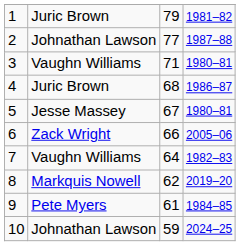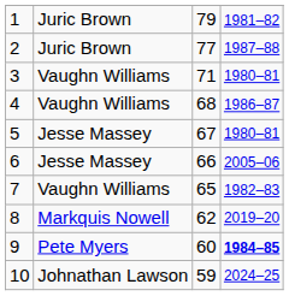 <table class="wikitable">
 <tr>
 </tr>
 <tr>
 <td>1</td>
 <td>Juric Brown</td>
 <td>79</td>
 <td style="font-size:80%;"><a href='#'>1981–82</a></td>
 </tr>
 <tr>
 <td>2</td>
-<td>Johnathan Lawson</td>
+<td>Juric Brown</td>
 <td>77</td>
 <td style="font-size:80%;"><a href='#'>1987–88</a></td>
 </tr>
 <tr>
 <td>3</td>
 <td>Vaughn Williams</td>
 <td>71</td>
 <td style="font-size:80%;"><a href='#'>1980–81</a></td>
 </tr>
 <tr>
 <td>4</td>
-<td>Juric Brown</td>
+<td>Vaughn Williams</td>
 <td>68</td>
 <td style="font-size:80%;"><a href='#'>1986–87</a></td>
 </tr>
 <tr>
 <td>5</td>
 <td>Jesse Massey</td>
 <td>67</td>
 <td style="font-size:80%;"><a href='#'>1980–81</a></td>
 </tr>
 <tr>
 <td>6</td>
-<td><a href='#'>Zack Wright</a></td>
+<td>Jesse Massey</td>
 <td>66</td>
 <td style="font-size:80%;"><a href='#'>2005–06</a></td>
 </tr>
 <tr>
 <td>7</td>
 <td>Vaughn Williams</td>
-<td>64</td>
+<td>65</td>
 <td style="font-size:80%;"><a href='#'>1982–83</a></td>
 </tr>
 <tr>
 <td>8</td>
 <td><a href='#'>Markquis Nowell</a></td>
 <td>62</td>
 <td style="font-size:80%;"><a href='#'>2019–20</a></td>
 </tr>
 <tr>
 <td>9</td>
 <td><a href='#'>Pete Myers</a></td>
-<td>61</td>
-<td style="font-size:80%;"><a href='#'>1984–85</a></td>
+<td>60</td>
+<td style="font-size:80%;"><strong><a href='#'>1984–85</a></strong></td>
 </tr>
 <tr>
 <td>10</td>
 <td>Johnathan Lawson</td>
 <td>59</td>
 <td style="font-size:80%;"><a href='#'>2024–25</a></td>
 </tr>
 </table>
